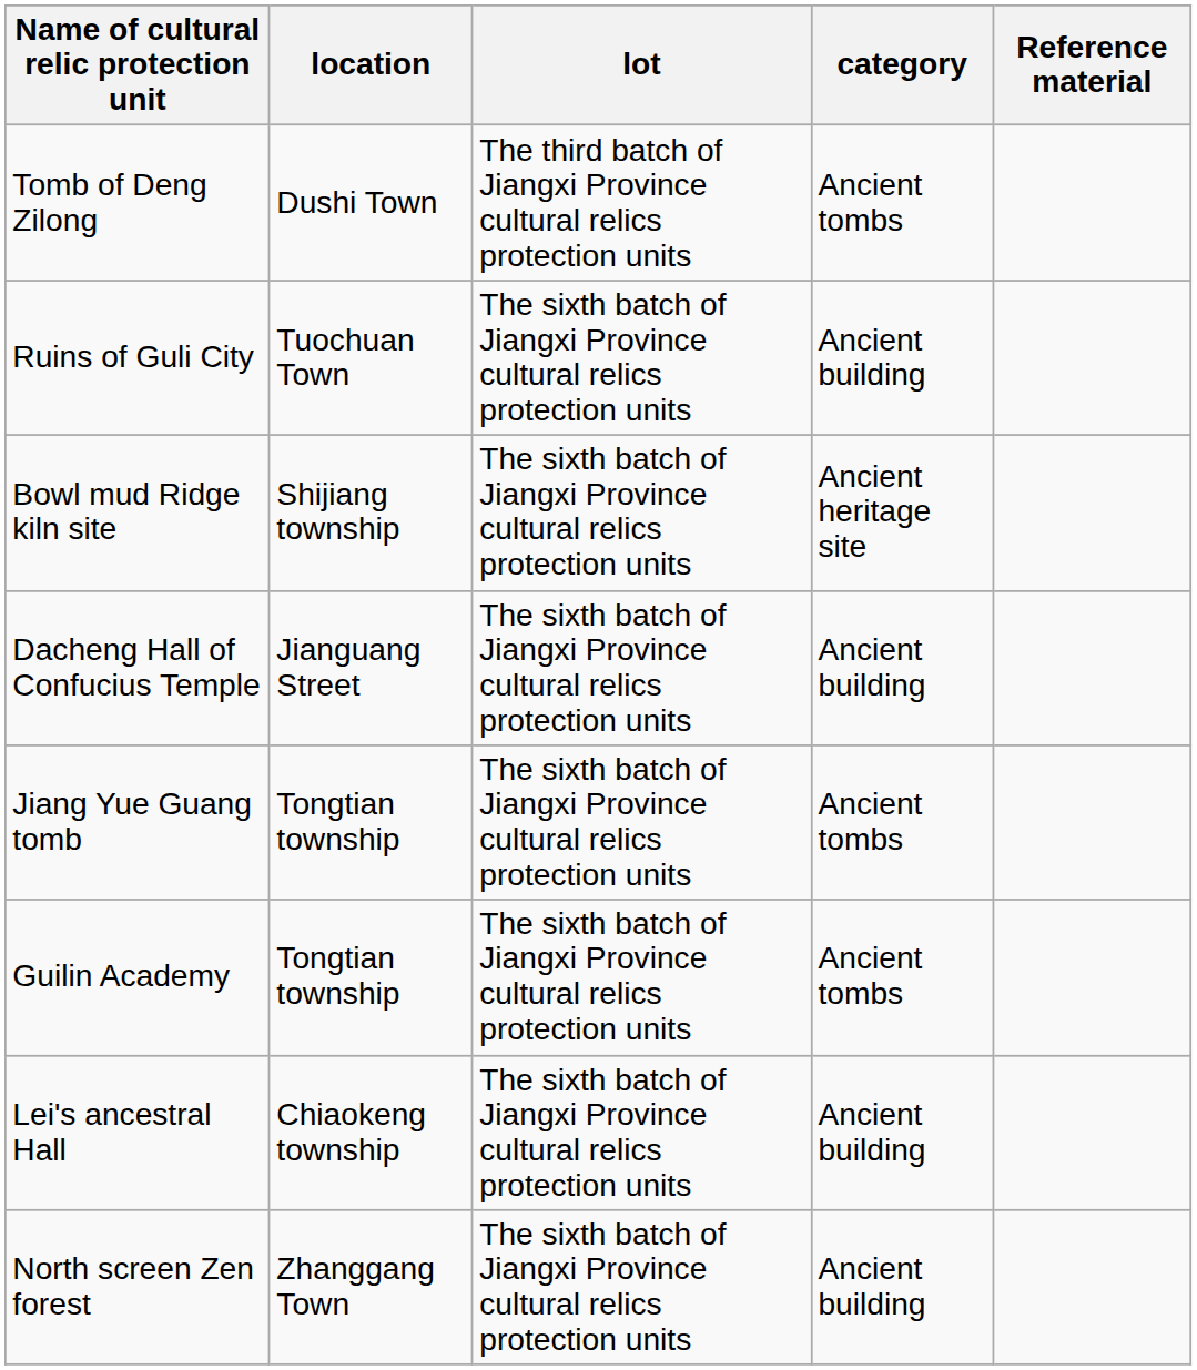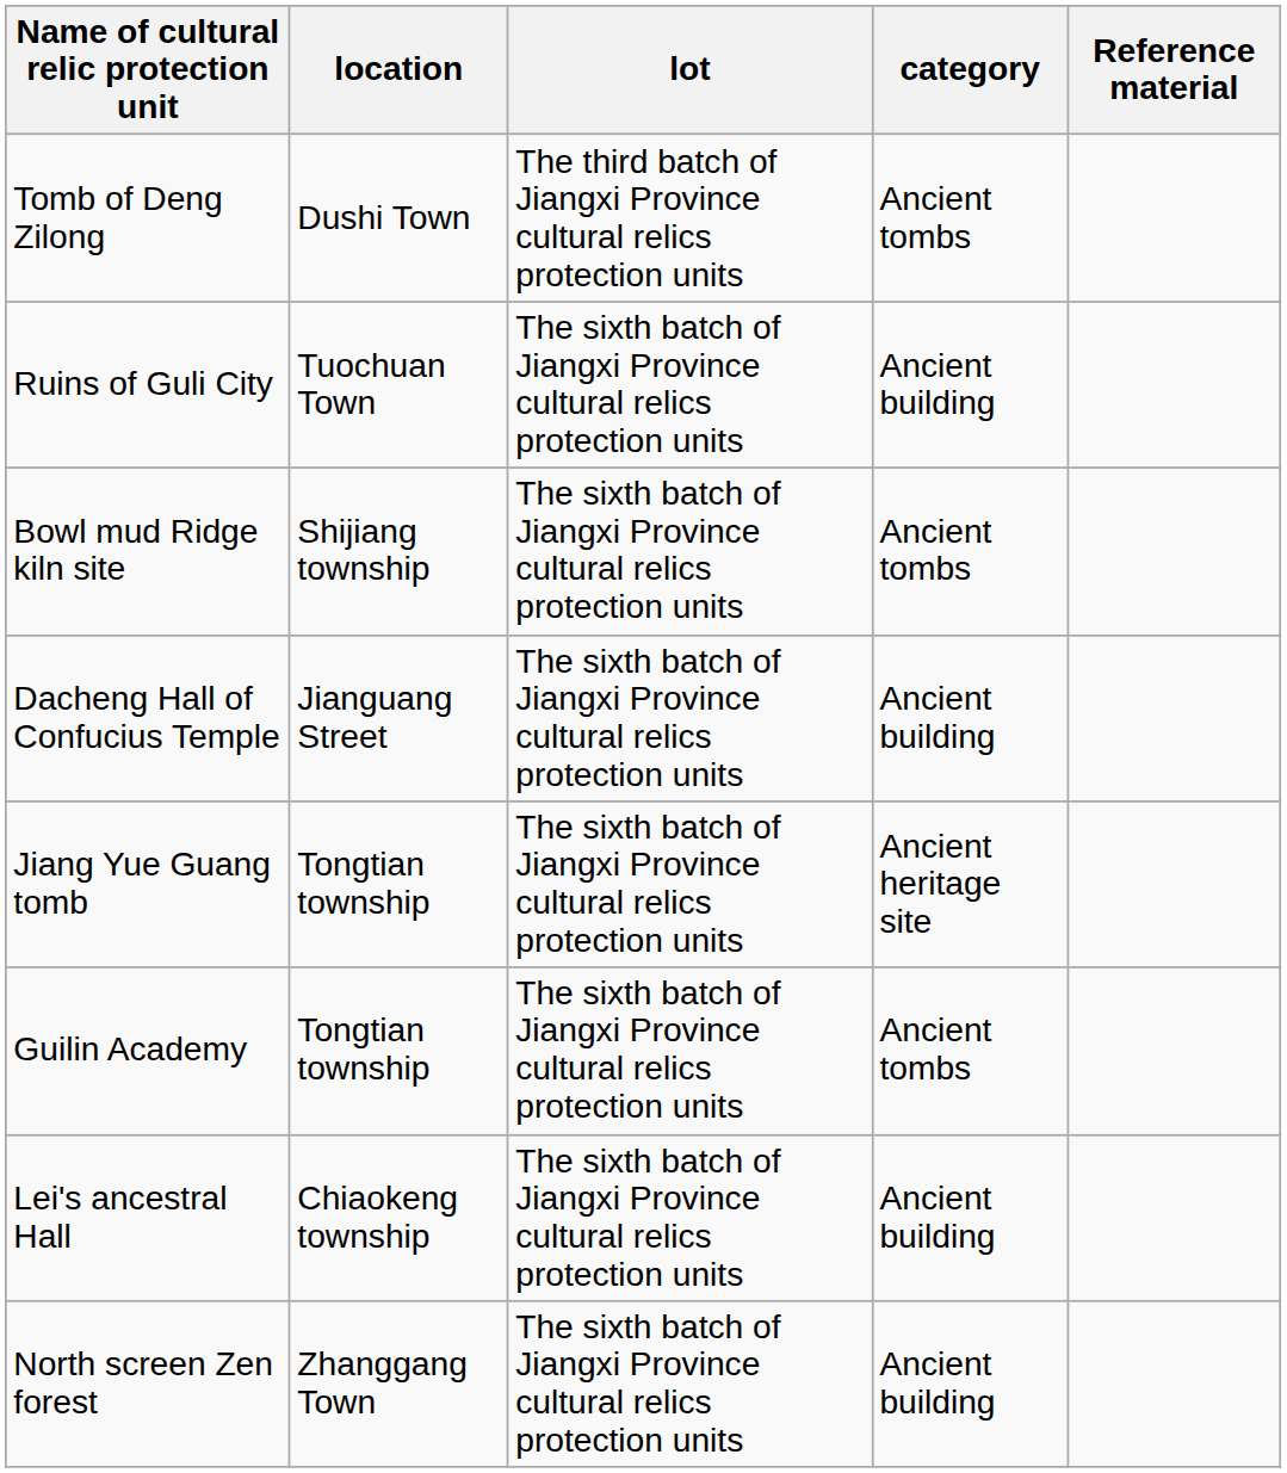 <table class="wikitable">
 <tr>
 <th>Name of cultural relic protection unit</th>
 <th>location</th>
 <th>lot</th>
 <th>category</th>
 <th>Reference material</th>
 </tr>
 <tr>
 <td>Tomb of Deng Zilong</td>
 <td>Dushi Town</td>
 <td>The third batch of Jiangxi Province cultural relics protection units</td>
 <td>Ancient tombs</td>
 <td></td>
 </tr>
 <tr>
 <td>Ruins of Guli City</td>
 <td>Tuochuan Town</td>
 <td>The sixth batch of Jiangxi Province cultural relics protection units</td>
 <td>Ancient building</td>
 <td></td>
 </tr>
 <tr>
 <td>Bowl mud Ridge kiln site</td>
 <td>Shijiang township</td>
 <td>The sixth batch of Jiangxi Province cultural relics protection units</td>
-<td>Ancient heritage site</td>
+<td>Ancient tombs</td>
 <td></td>
 </tr>
 <tr>
 <td>Dacheng Hall of Confucius Temple</td>
 <td>Jianguang Street</td>
 <td>The sixth batch of Jiangxi Province cultural relics protection units</td>
 <td>Ancient building</td>
 <td></td>
 </tr>
 <tr>
 <td>Jiang Yue Guang tomb</td>
 <td>Tongtian township</td>
 <td>The sixth batch of Jiangxi Province cultural relics protection units</td>
-<td>Ancient tombs</td>
+<td>Ancient heritage site</td>
 <td></td>
 </tr>
 <tr>
 <td>Guilin Academy</td>
 <td>Tongtian township</td>
 <td>The sixth batch of Jiangxi Province cultural relics protection units</td>
 <td>Ancient tombs</td>
 <td></td>
 </tr>
 <tr>
 <td>Lei's ancestral Hall</td>
 <td>Chiaokeng township</td>
 <td>The sixth batch of Jiangxi Province cultural relics protection units</td>
 <td>Ancient building</td>
 <td></td>
 </tr>
 <tr>
 <td>North screen Zen forest</td>
 <td>Zhanggang Town</td>
 <td>The sixth batch of Jiangxi Province cultural relics protection units</td>
 <td>Ancient building</td>
 <td></td>
 </tr>
 </table>
